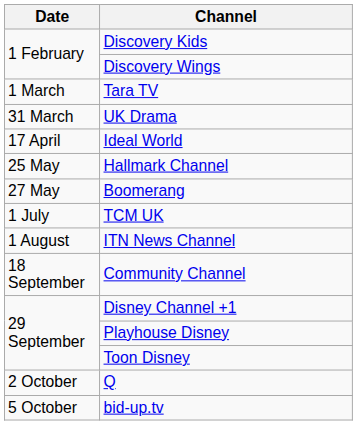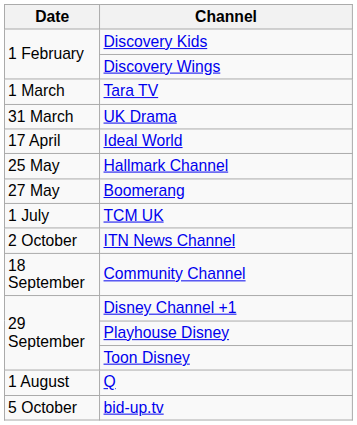 <table class="wikitable">
 <tr>
 <th width=90>Date</th>
 <th width=250>Channel</th>
 </tr>
 <tr>
 <td rowspan="2">1 February</td>
 <td><a href='#'>Discovery Kids</a></td>
 </tr>
 <tr>
 <td><a href='#'>Discovery Wings</a></td>
 </tr>
 <tr>
 <td>1 March</td>
 <td><a href='#'>Tara TV</a></td>
 </tr>
 <tr>
 <td>31 March</td>
 <td><a href='#'>UK Drama</a></td>
 </tr>
 <tr>
 <td>17 April</td>
 <td><a href='#'>Ideal World</a></td>
 </tr>
 <tr>
 <td>25 May</td>
 <td><a href='#'>Hallmark Channel</a></td>
 </tr>
 <tr>
 <td>27 May</td>
 <td><a href='#'>Boomerang</a></td>
 </tr>
 <tr>
 <td>1 July</td>
 <td><a href='#'>TCM UK</a></td>
 </tr>
 <tr>
-<td>1 August</td>
+<td>2 October</td>
 <td><a href='#'>ITN News Channel</a></td>
 </tr>
 <tr>
 <td>18 September</td>
 <td><a href='#'>Community Channel</a></td>
 </tr>
 <tr>
 <td rowspan="3">29 September</td>
 <td><a href='#'>Disney Channel +1</a></td>
 </tr>
 <tr>
 <td><a href='#'>Playhouse Disney</a></td>
 </tr>
 <tr>
 <td><a href='#'>Toon Disney</a></td>
 </tr>
 <tr>
-<td>2 October</td>
+<td>1 August</td>
 <td><a href='#'>Q</a></td>
 </tr>
 <tr>
 <td>5 October</td>
 <td><a href='#'>bid-up.tv</a></td>
 </tr>
 </table>
